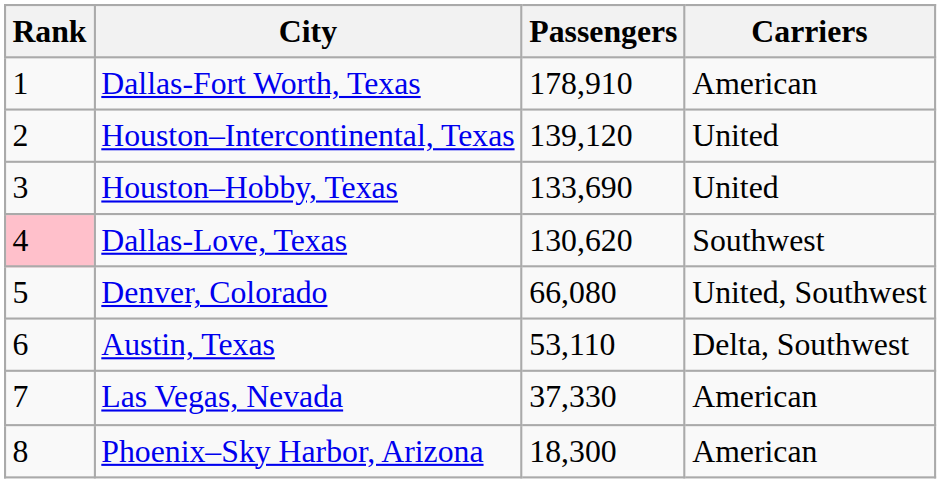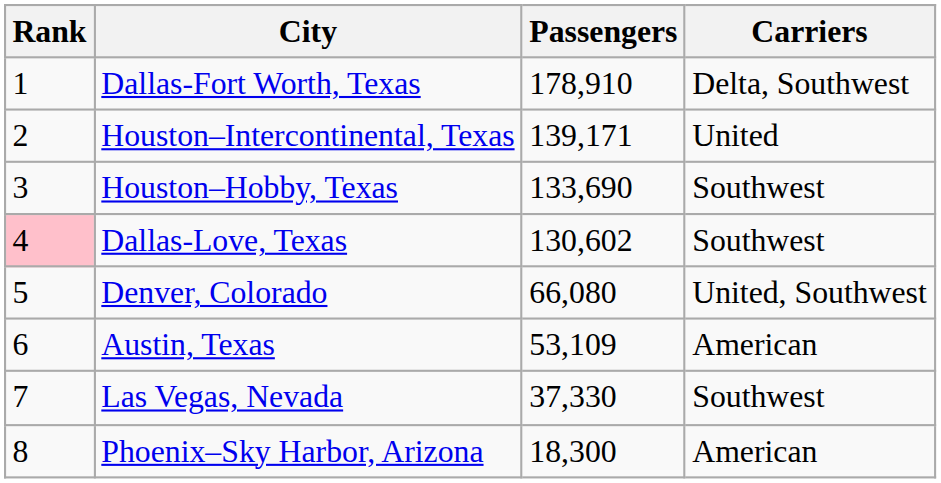 <table class="wikitable" style="font-size: 95%" width= align=>
 <tr>
 <th>Rank</th>
 <th>City</th>
 <th>Passengers</th>
 <th>Carriers</th>
 </tr>
 <tr>
 <td>1</td>
 <td><a href='#'>Dallas-Fort Worth, Texas</a></td>
 <td>178,910</td>
-<td>American</td>
+<td>Delta, Southwest</td>
 </tr>
 <tr>
 <td>2</td>
 <td><a href='#'>Houston–Intercontinental, Texas</a></td>
-<td>139,120</td>
+<td>139,171</td>
 <td>United</td>
 </tr>
 <tr>
 <td>3</td>
 <td><a href='#'>Houston–Hobby, Texas</a></td>
 <td>133,690</td>
-<td>United</td>
+<td>Southwest</td>
 </tr>
 <tr>
 <td style="background: pink;">4</td>
 <td><a href='#'>Dallas-Love, Texas</a></td>
-<td>130,620</td>
+<td>130,602</td>
 <td>Southwest</td>
 </tr>
 <tr>
 <td>5</td>
 <td><a href='#'>Denver, Colorado</a></td>
 <td>66,080</td>
 <td>United, Southwest</td>
 </tr>
 <tr>
 <td>6</td>
 <td><a href='#'>Austin, Texas</a></td>
-<td>53,110</td>
-<td>Delta, Southwest</td>
+<td>53,109</td>
+<td>American</td>
 </tr>
 <tr>
 <td>7</td>
 <td><a href='#'>Las Vegas, Nevada</a></td>
 <td>37,330</td>
-<td>American</td>
+<td>Southwest</td>
 </tr>
 <tr>
 <td>8</td>
 <td><a href='#'>Phoenix–Sky Harbor, Arizona</a></td>
 <td>18,300</td>
 <td>American</td>
 </tr>
 </table>
